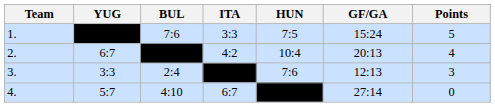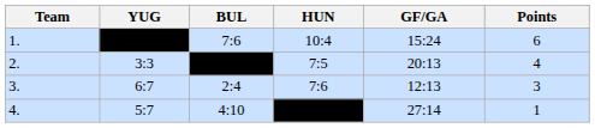 <table class="wikitable" bgcolor="#EFEFFF" width="50%">
 <tr bgcolor="#BCD2EE">
 <th>Team</th>
 <th>YUG</th>
 <th>BUL</th>
-<th>ITA</th>
 <th>HUN</th>
 <th>GF/GA</th>
 <th>Points</th>
 </tr>
 <tr bgcolor="#CAE1FF" align="center">
 <td align="left">1. </td>
 <td style="background:#000000;"></td>
 <td>7:6</td>
-<td>3:3</td>
-<td>7:5</td>
+<td>10:4</td>
 <td>15:24</td>
-<td>5</td>
+<td>6</td>
 </tr>
 <tr bgcolor="#CAE1FF" align="center">
 <td align="left">2. </td>
-<td>6:7</td>
+<td>3:3</td>
 <td style="background:#000000;"></td>
-<td>4:2</td>
-<td>10:4</td>
+<td>7:5</td>
 <td>20:13</td>
 <td>4</td>
 </tr>
 <tr bgcolor="#CAE1FF" align="center">
 <td align="left">3. </td>
-<td>3:3</td>
+<td>6:7</td>
 <td>2:4</td>
-<td style="background:#000000;"></td>
 <td>7:6</td>
 <td>12:13</td>
 <td>3</td>
 </tr>
 <tr bgcolor="#CAE1FF" align="center">
 <td align="left">4. </td>
 <td>5:7</td>
 <td>4:10</td>
-<td>6:7</td>
 <td style="background:#000000;"></td>
 <td>27:14</td>
-<td>0</td>
+<td>1</td>
 </tr>
 </table>
